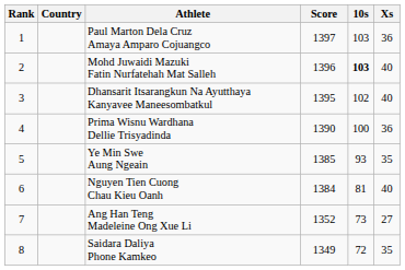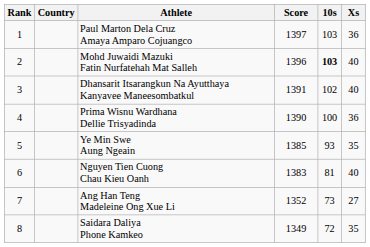 <table class=wikitable style="text-align:center">
 <tr>
 <th width=40>Rank</th>
 <th width=60>Country</th>
 <th width=300>Athlete</th>
 <th width=60>Score</th>
 <th width=30>10s</th>
 <th width=30>Xs</th>
 </tr>
 <tr>
 <td>1</td>
 <td></td>
 <td align=left>Paul Marton Dela Cruz<br>Amaya Amparo Cojuangco</td>
 <td>1397</td>
 <td>103</td>
 <td>36</td>
 </tr>
 <tr>
 <td>2</td>
 <td></td>
 <td align=left>Mohd Juwaidi Mazuki<br>Fatin Nurfatehah Mat Salleh</td>
 <td>1396</td>
 <td><strong>103</strong></td>
 <td>40</td>
 </tr>
 <tr>
 <td>3</td>
 <td></td>
 <td align=left>Dhansarit Itsarangkun Na Ayutthaya<br>Kanyavee Maneesombatkul</td>
-<td>1395</td>
+<td>1391</td>
 <td>102</td>
 <td>40</td>
 </tr>
 <tr>
 <td>4</td>
 <td></td>
 <td align=left>Prima Wisnu Wardhana<br>Dellie Trisyadinda</td>
 <td>1390</td>
 <td>100</td>
 <td>36</td>
 </tr>
 <tr>
 <td>5</td>
 <td></td>
 <td align=left>Ye Min Swe<br>Aung Ngeain</td>
 <td>1385</td>
 <td>93</td>
 <td>35</td>
 </tr>
 <tr>
 <td>6</td>
 <td></td>
 <td align=left>Nguyen Tien Cuong<br>Chau Kieu Oanh</td>
-<td>1384</td>
+<td>1383</td>
 <td>81</td>
 <td>40</td>
 </tr>
 <tr>
 <td>7</td>
 <td></td>
 <td align=left>Ang Han Teng<br>Madeleine Ong Xue Li</td>
 <td>1352</td>
 <td>73</td>
 <td>27</td>
 </tr>
 <tr>
 <td>8</td>
 <td></td>
 <td align=left>Saidara Daliya<br>Phone Kamkeo</td>
 <td>1349</td>
 <td>72</td>
 <td>35</td>
 </tr>
 </table>
